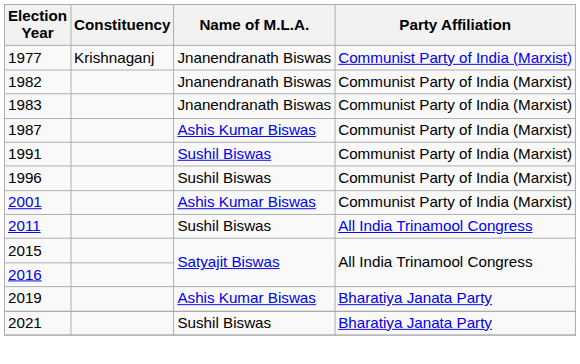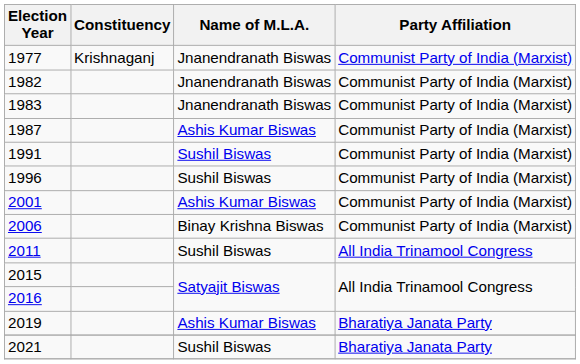 <table class="wikitable sortable"ìÍĦĤĠčw>
 <tr>
 <th>Election<br> Year</th>
 <th>Constituency</th>
 <th>Name of M.L.A.</th>
 <th>Party Affiliation</th>
 </tr>
 <tr>
 <td>1977</td>
 <td>Krishnaganj</td>
 <td>Jnanendranath Biswas</td>
 <td><a href='#'>Communist Party of India (Marxist)</a></td>
 </tr>
 <tr>
 <td>1982</td>
 <td></td>
 <td>Jnanendranath Biswas</td>
 <td>Communist Party of India (Marxist)</td>
 </tr>
 <tr>
 <td>1983</td>
 <td></td>
 <td>Jnanendranath Biswas</td>
 <td>Communist Party of India (Marxist)</td>
 </tr>
 <tr>
 <td>1987</td>
 <td></td>
 <td><a href='#'>Ashis Kumar Biswas</a></td>
 <td>Communist Party of India (Marxist)</td>
 </tr>
 <tr>
 <td>1991</td>
 <td></td>
 <td><a href='#'>Sushil Biswas</a></td>
 <td>Communist Party of India (Marxist)</td>
 </tr>
 <tr>
 <td>1996</td>
 <td></td>
 <td>Sushil Biswas</td>
 <td>Communist Party of India (Marxist)</td>
 </tr>
 <tr>
 <td><a href='#'>2001</a></td>
 <td></td>
 <td><a href='#'>Ashis Kumar Biswas</a></td>
 <td>Communist Party of India (Marxist)</td>
 </tr>
 <tr>
+<td><a href='#'>2006</a></td>
+<td></td>
+<td>Binay Krishna Biswas</td>
+<td>Communist Party of India (Marxist)</td>
+</tr>
+<tr>
 <td><a href='#'>2011</a></td>
 <td></td>
 <td>Sushil Biswas</td>
 <td><a href='#'>All India Trinamool Congress</a></td>
 </tr>
 <tr>
 <td>2015</td>
 <td></td>
 <td rowspan="2"><a href='#'>Satyajit Biswas</a></td>
 <td rowspan="2">All India Trinamool Congress</td>
 </tr>
 <tr>
 <td><a href='#'>2016</a></td>
 <td></td>
 </tr>
 <tr>
 <td>2019</td>
 <td></td>
 <td><a href='#'>Ashis Kumar Biswas</a></td>
 <td><a href='#'>Bharatiya Janata Party</a></td>
 </tr>
 <tr>
 </tr>
 <tr>
 <td>2021</td>
 <td></td>
 <td>Sushil Biswas</td>
 <td><a href='#'>Bharatiya Janata Party</a></td>
 </tr>
 <tr>
 </tr>
 </table>
